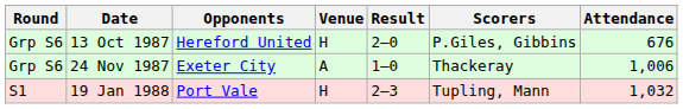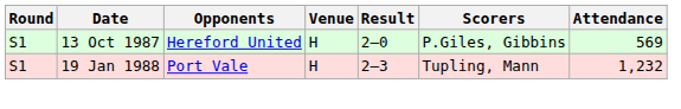 <table class="wikitable">
 <tr>
 <th>Round</th>
 <th>Date</th>
 <th>Opponents</th>
 <th>Venue</th>
 <th>Result</th>
 <th>Scorers</th>
 <th>Attendance</th>
 </tr>
 <tr bgcolor="#ddffdd">
-<td>Grp S6</td>
+<td>S1</td>
 <td>13 Oct 1987</td>
 <td><a href='#'>Hereford United</a></td>
 <td>H</td>
 <td>2–0</td>
 <td>P.Giles, Gibbins</td>
-<td align="right">676</td>
-</tr>
-<tr bgcolor="#ddffdd">
-<td>Grp S6</td>
-<td>24 Nov 1987</td>
-<td><a href='#'>Exeter City</a></td>
-<td>A</td>
-<td>1–0</td>
-<td>Thackeray</td>
-<td align="right">1,006</td>
+<td align="right">569</td>
 </tr>
 <tr bgcolor="#ffdddd">
 <td>S1</td>
 <td>19 Jan 1988</td>
 <td><a href='#'>Port Vale</a></td>
 <td>H</td>
 <td>2–3</td>
 <td>Tupling, Mann</td>
-<td align="right">1,032</td>
+<td align="right">1,232</td>
 </tr>
 </table>
